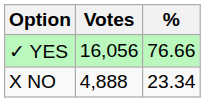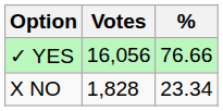 <table class="wikitable">
 <tr>
 <th>Option</th>
 <th>Votes</th>
 <th>%</th>
 </tr>
 <tr>
 <td style=background:#bbf8be>✓ YES</td>
 <td style=background:#bbf8be>16,056</td>
 <td style=background:#bbf8be>76.66</td>
 </tr>
 <tr>
 <td>X NO</td>
-<td>4,888</td>
+<td>1,828</td>
 <td>23.34</td>
 </tr>
 </table>
